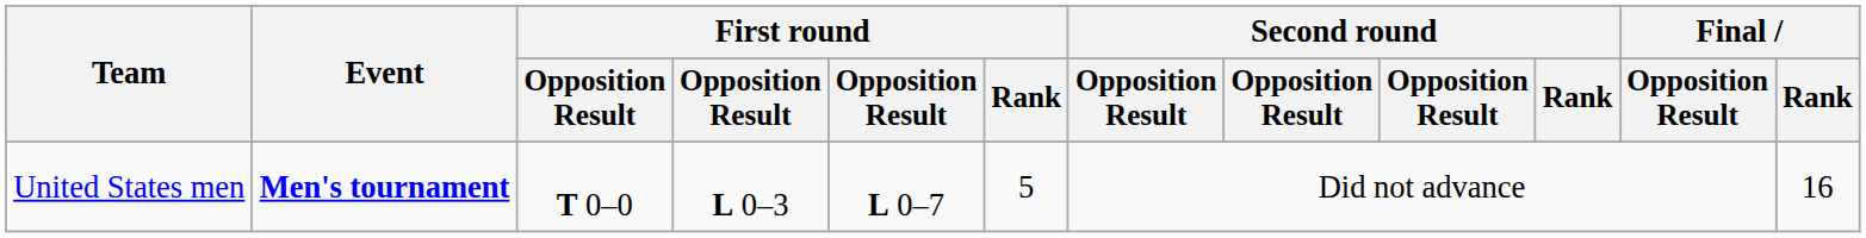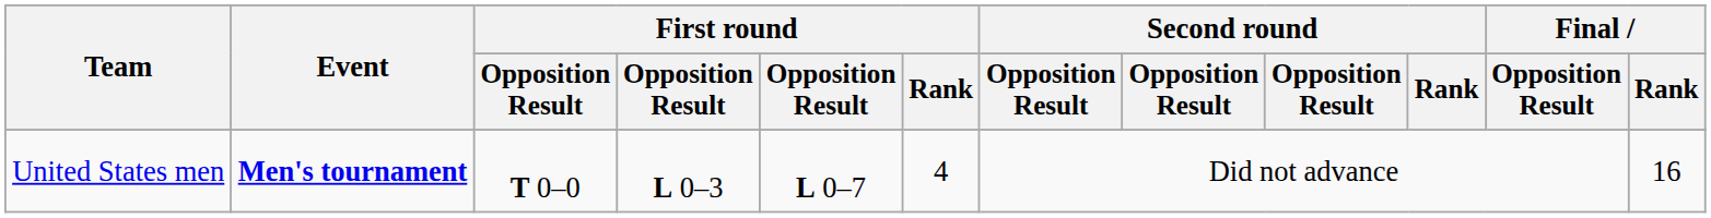 <table class=wikitable style=font-size:90%;text-align:center>
 <tr>
 <th rowspan=2>Team</th>
 <th rowspan=2>Event</th>
 <th colspan=4>First round</th>
 <th colspan=4>Second round</th>
 <th colspan=2>Final / </th>
 </tr>
 <tr style=font-size:95%>
 <th>Opposition<br>Result</th>
 <th>Opposition<br>Result</th>
 <th>Opposition<br>Result</th>
 <th>Rank</th>
 <th>Opposition<br>Result</th>
 <th>Opposition<br>Result</th>
 <th>Opposition<br>Result</th>
 <th>Rank</th>
 <th>Opposition<br>Result</th>
 <th>Rank</th>
 </tr>
 <tr>
 <td align=left><a href='#'>United States men</a></td>
 <td align=left><strong><a href='#'>Men's tournament</a></strong></td>
 <td><br><strong>T</strong> 0–0</td>
 <td><br><strong>L</strong> 0–3</td>
 <td><br><strong>L</strong> 0–7</td>
-<td>5</td>
+<td>4</td>
 <td colspan=5>Did not advance</td>
 <td>16</td>
 </tr>
 </table>
